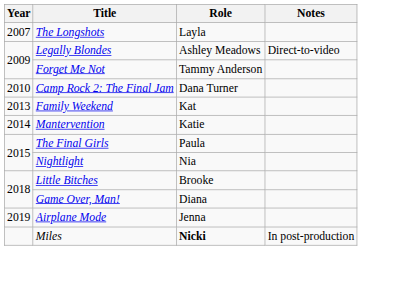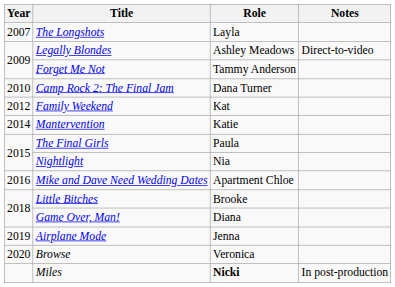 <table class="wikitable sortable">
 <tr>
 <th>Year</th>
 <th>Title</th>
 <th>Role</th>
 <th class="unsortable">Notes</th>
 </tr>
 <tr>
 <td>2007</td>
 <td data-sort-value="Longshots, The"><em><a href='#'>The Longshots</a></em></td>
 <td>Layla</td>
 <td></td>
 </tr>
 <tr>
 <td rowspan="2">2009</td>
 <td><em><a href='#'>Legally Blondes</a></em></td>
 <td>Ashley Meadows</td>
 <td>Direct-to-video</td>
 </tr>
 <tr>
 <td><em><a href='#'>Forget Me Not</a></em></td>
 <td>Tammy Anderson</td>
 <td></td>
 </tr>
 <tr>
 <td>2010</td>
 <td><em><a href='#'>Camp Rock 2: The Final Jam</a></em></td>
 <td>Dana Turner</td>
 <td></td>
 </tr>
 <tr>
-<td>2013</td>
+<td>2012</td>
 <td><em><a href='#'>Family Weekend</a></em></td>
 <td>Kat</td>
 <td></td>
 </tr>
 <tr>
 <td>2014</td>
 <td><em><a href='#'>Mantervention</a></em></td>
 <td>Katie</td>
 <td></td>
 </tr>
 <tr>
 <td rowspan="2">2015</td>
 <td data-sort-value="Final Girls, The"><em><a href='#'>The Final Girls</a></em></td>
 <td>Paula</td>
 <td></td>
 </tr>
 <tr>
 <td><em><a href='#'>Nightlight</a></em></td>
 <td>Nia</td>
 <td></td>
 </tr>
 <tr>
+<td>2016</td>
+<td><em><a href='#'>Mike and Dave Need Wedding Dates</a></em></td>
+<td>Apartment Chloe</td>
+<td></td>
+</tr>
+<tr>
 <td rowspan="2">2018</td>
 <td><em><a href='#'>Little Bitches</a></em></td>
 <td>Brooke</td>
 <td></td>
 </tr>
 <tr>
 <td><em><a href='#'>Game Over, Man!</a></em></td>
 <td>Diana</td>
 <td></td>
 </tr>
 <tr>
 <td>2019</td>
 <td><em><a href='#'>Airplane Mode</a></em></td>
 <td>Jenna</td>
 <td></td>
 </tr>
 <tr>
+<td>2020</td>
+<td><em>Browse</em></td>
+<td>Veronica</td>
+<td></td>
+</tr>
+<tr>
 <td></td>
 <td><em>Miles</em></td>
 <td><strong>Nicki</strong></td>
 <td>In post-production</td>
 </tr>
 </table>
